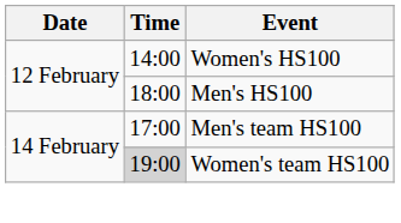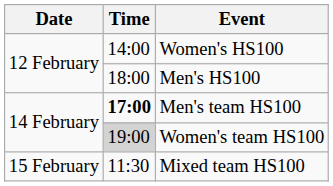 <table class="wikitable">
 <tr>
 <th>Date</th>
 <th>Time</th>
 <th>Event</th>
 </tr>
 <tr>
 <td rowspan=2>12 February</td>
 <td>14:00</td>
 <td>Women's HS100</td>
 </tr>
 <tr>
 <td>18:00</td>
 <td>Men's HS100</td>
 </tr>
 <tr>
 <td rowspan=2>14 February</td>
-<td>17:00</td>
+<td><strong>17:00</strong></td>
 <td>Men's team HS100</td>
 </tr>
 <tr>
 <td style="background: lightgrey;">19:00</td>
 <td>Women's team HS100</td>
 </tr>
+<tr>
+<td>15 February</td>
+<td>11:30</td>
+<td>Mixed team HS100</td>
+</tr>
 </table>
